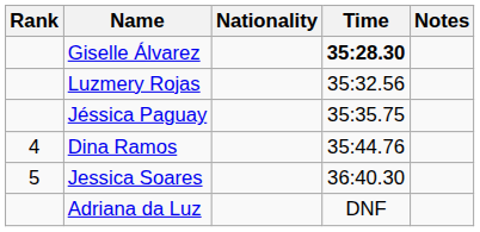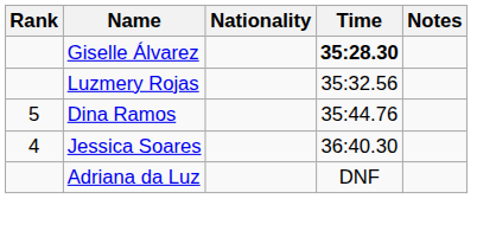 <table class="wikitable sortable" style="text-align:center">
 <tr>
 <th>Rank</th>
 <th>Name</th>
 <th>Nationality</th>
 <th>Time</th>
 <th>Notes</th>
 </tr>
 <tr>
 <td align=center></td>
 <td align=left><a href='#'>Giselle Álvarez</a></td>
 <td align=left></td>
 <td><strong>35:28.30</strong></td>
 <td></td>
 </tr>
 <tr>
 <td align=center></td>
 <td align=left><a href='#'>Luzmery Rojas</a></td>
 <td align=left></td>
 <td>35:32.56</td>
 <td></td>
 </tr>
 <tr>
-<td align=center></td>
-<td align=left><a href='#'>Jéssica Paguay</a></td>
-<td align=left></td>
-<td>35:35.75</td>
-<td></td>
-</tr>
-<tr>
-<td align=center>4</td>
+<td align=center>5</td>
 <td align=left><a href='#'>Dina Ramos</a></td>
 <td align=left></td>
 <td>35:44.76</td>
 <td></td>
 </tr>
 <tr>
-<td align=center>5</td>
+<td align=center>4</td>
 <td align=left><a href='#'>Jessica Soares</a></td>
 <td align=left></td>
 <td>36:40.30</td>
 <td></td>
 </tr>
 <tr>
 <td align=center></td>
 <td align=left><a href='#'>Adriana da Luz</a></td>
 <td align=left></td>
 <td>DNF</td>
 <td></td>
 </tr>
 </table>
